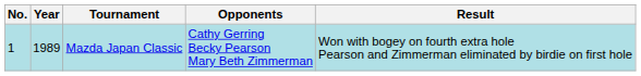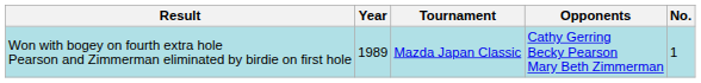 <table class="wikitable" style="font-size:95%;">
 <tr>
-<th>No.</th>
+<th>Result</th>
 <th>Year</th>
 <th>Tournament</th>
 <th>Opponents</th>
-<th>Result</th>
+<th>No.</th>
 </tr>
 <tr style="background:#B0E0E6;">
-<td>1</td>
+<td>Won with bogey on fourth extra hole<br>Pearson and Zimmerman eliminated by birdie on first hole</td>
 <td>1989</td>
 <td><a href='#'>Mazda Japan Classic</a></td>
 <td> <a href='#'>Cathy Gerring</a><br> <a href='#'>Becky Pearson</a><br> <a href='#'>Mary Beth Zimmerman</a></td>
-<td>Won with bogey on fourth extra hole<br>Pearson and Zimmerman eliminated by birdie on first hole</td>
+<td>1</td>
 </tr>
 </table>
